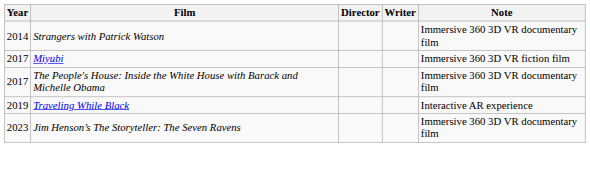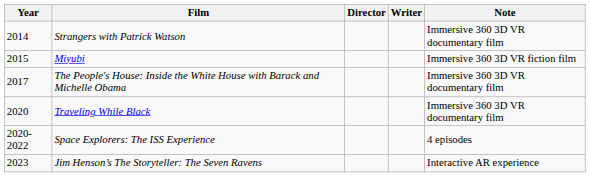 <table class="wikitable sortable" style="text-align:left">
 <tr>
 <th>Year</th>
 <th>Film</th>
 <th>Director</th>
 <th>Writer</th>
 <th>Note</th>
 </tr>
 <tr>
 <td>2014</td>
 <td><em>Strangers with Patrick Watson</em></td>
 <td></td>
 <td></td>
 <td>Immersive 360 3D VR documentary film</td>
 </tr>
 <tr>
-<td>2017</td>
+<td>2015</td>
 <td><em><a href='#'>Miyubi</a></em></td>
 <td></td>
 <td></td>
 <td>Immersive 360 3D VR fiction film</td>
 </tr>
 <tr>
 <td>2017</td>
 <td><em>The People's House: Inside the White House with Barack and Michelle Obama</em></td>
 <td></td>
 <td></td>
 <td>Immersive 360 3D VR documentary film</td>
 </tr>
 <tr>
-<td>2019</td>
+<td>2020</td>
 <td><em><a href='#'>Traveling While Black</a></em></td>
 <td></td>
 <td></td>
-<td>Interactive AR experience</td>
+<td>Immersive 360 3D VR documentary film</td>
+</tr>
+<tr>
+<td>2020-2022</td>
+<td><em>Space Explorers: The ISS Experience</em></td>
+<td></td>
+<td></td>
+<td>4 episodes</td>
 </tr>
 <tr>
 <td>2023</td>
 <td><em>Jim Henson’s The Storyteller: The Seven Ravens</em></td>
 <td></td>
 <td></td>
-<td>Immersive 360 3D VR documentary film</td>
+<td>Interactive AR experience</td>
 </tr>
 </table>
